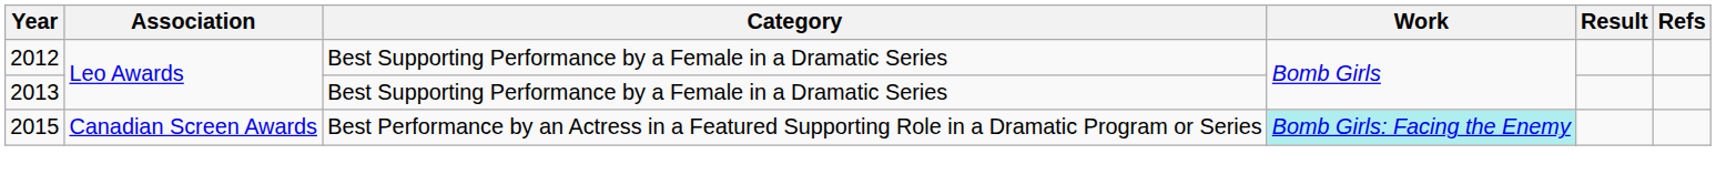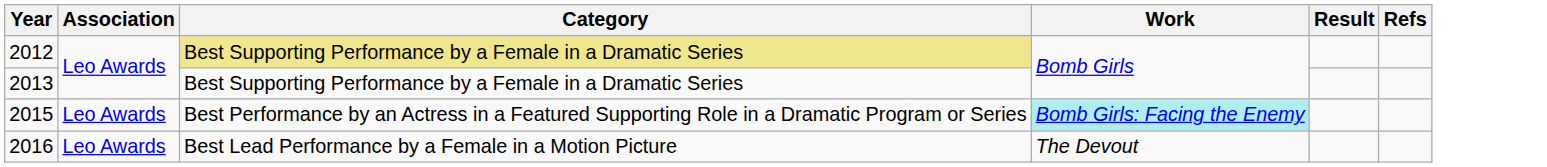 <table class="wikitable sortable">
 <tr>
 <th>Year</th>
 <th>Association</th>
 <th>Category</th>
 <th>Work</th>
 <th>Result</th>
 <th class="unsortable">Refs</th>
 </tr>
 <tr>
 <td>2012</td>
 <td rowspan="2"><a href='#'>Leo Awards</a></td>
-<td>Best Supporting Performance by a Female in a Dramatic Series</td>
+<td style="background: khaki;">Best Supporting Performance by a Female in a Dramatic Series</td>
 <td rowspan="2"><em><a href='#'>Bomb Girls</a></em></td>
 <td></td>
 <td style="text-align:center;"></td>
 </tr>
 <tr>
 <td>2013</td>
 <td>Best Supporting Performance by a Female in a Dramatic Series</td>
 <td></td>
 <td style="text-align:center;"></td>
 </tr>
 <tr>
 <td>2015</td>
-<td><a href='#'>Canadian Screen Awards</a></td>
+<td><a href='#'>Leo Awards</a></td>
 <td>Best Performance by an Actress in a Featured Supporting Role in a Dramatic Program or Series</td>
 <td style="background: paleturquoise;"><em><a href='#'>Bomb Girls: Facing the Enemy</a></em></td>
 <td></td>
 <td style="text-align:center;"></td>
 </tr>
+<tr>
+<td>2016</td>
+<td><a href='#'>Leo Awards</a></td>
+<td>Best Lead Performance by a Female in a Motion Picture</td>
+<td><em>The Devout</em></td>
+<td></td>
+<td style="text-align:center;"></td>
+</tr>
 </table>
